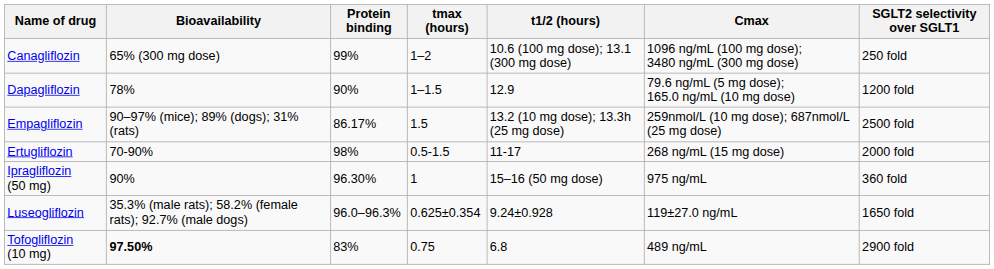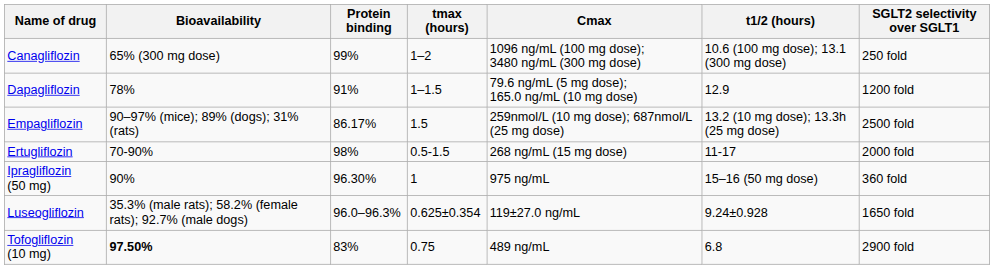 <table class="wikitable">
 <tr>
 <th>Name of drug</th>
 <th>Bioavailability</th>
 <th>Protein binding</th>
 <th>tmax (hours)</th>
+<th>Cmax</th>
 <th>t1/2 (hours)</th>
-<th>Cmax</th>
 <th>SGLT2 selectivity over SGLT1</th>
 </tr>
 <tr>
 <td><a href='#'>Canagliflozin</a></td>
 <td>65% (300 mg dose)</td>
 <td>99%</td>
 <td>1–2</td>
+<td>1096 ng/mL (100 mg dose); 3480 ng/mL (300 mg dose)</td>
 <td>10.6 (100 mg dose); 13.1 (300 mg dose)</td>
-<td>1096 ng/mL (100 mg dose); 3480 ng/mL (300 mg dose)</td>
 <td>250 fold</td>
 </tr>
 <tr>
 <td><a href='#'>Dapagliflozin</a></td>
 <td>78%</td>
-<td>90%</td>
+<td>91%</td>
 <td>1–1.5</td>
+<td>79.6 ng/mL (5 mg dose); 165.0 ng/mL (10 mg dose)</td>
 <td>12.9</td>
-<td>79.6 ng/mL (5 mg dose); 165.0 ng/mL (10 mg dose)</td>
 <td>1200 fold</td>
 </tr>
 <tr>
 <td><a href='#'>Empagliflozin</a></td>
 <td>90–97% (mice); 89% (dogs); 31% (rats)</td>
 <td>86.17%</td>
 <td>1.5</td>
+<td>259nmol/L (10 mg dose); 687nmol/L (25 mg dose)</td>
 <td>13.2 (10 mg dose); 13.3h (25 mg dose)</td>
-<td>259nmol/L (10 mg dose); 687nmol/L (25 mg dose)</td>
 <td>2500 fold</td>
 </tr>
 <tr>
 <td><a href='#'>Ertugliflozin</a></td>
 <td>70-90%</td>
 <td>98%</td>
 <td>0.5-1.5</td>
+<td>268 ng/mL (15 mg dose)</td>
 <td>11-17</td>
-<td>268 ng/mL (15 mg dose)</td>
 <td>2000 fold</td>
 </tr>
 <tr>
 <td><a href='#'>Ipragliflozin</a> (50 mg)</td>
 <td>90%</td>
 <td>96.30%</td>
 <td>1</td>
+<td>975 ng/mL</td>
 <td>15–16 (50 mg dose)</td>
-<td>975 ng/mL</td>
 <td>360 fold</td>
 </tr>
 <tr>
 <td><a href='#'>Luseogliflozin</a></td>
 <td>35.3% (male rats); 58.2% (female rats); 92.7% (male dogs)</td>
 <td>96.0–96.3%</td>
 <td>0.625±0.354</td>
+<td>119±27.0 ng/mL</td>
 <td>9.24±0.928</td>
-<td>119±27.0 ng/mL</td>
 <td>1650 fold</td>
 </tr>
 <tr>
 <td><a href='#'>Tofogliflozin</a> (10 mg)</td>
 <td><strong>97.50%</strong></td>
 <td>83%</td>
 <td>0.75</td>
+<td>489 ng/mL</td>
 <td>6.8</td>
-<td>489 ng/mL</td>
 <td>2900 fold</td>
 </tr>
 </table>
